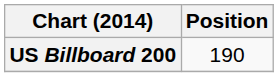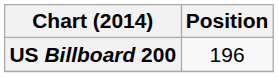 <table class="wikitable plainrowheaders sortable">
 <tr>
 <th>Chart (2014)</th>
 <th>Position</th>
 </tr>
 <tr>
 <th scope="row">US <em>Billboard</em> 200</th>
-<td align="center">190</td>
+<td align="center">196</td>
 </tr>
 <tr>
 </tr>
 </table>
